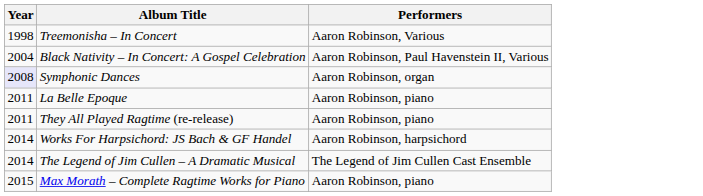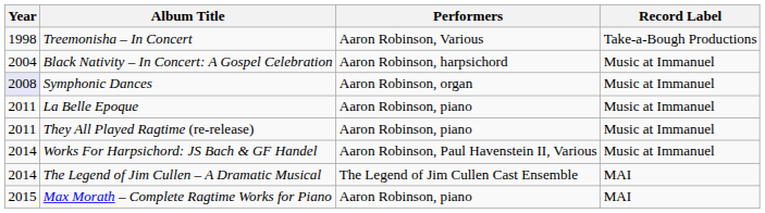 <table class="wikitable">
 <tr>
 <th>Year</th>
 <th>Album Title</th>
 <th>Performers</th>
+<th>Record Label</th>
 </tr>
 <tr>
 <td>1998</td>
 <td><em>Treemonisha – In Concert</em></td>
 <td>Aaron Robinson, Various</td>
+<td>Take-a-Bough Productions</td>
 </tr>
 <tr>
 <td>2004</td>
 <td><em>Black Nativity – In Concert: A Gospel Celebration</em></td>
-<td>Aaron Robinson, Paul Havenstein II, Various</td>
+<td>Aaron Robinson, harpsichord</td>
+<td>Music at Immanuel</td>
 </tr>
 <tr>
 <td style="background: lavender;">2008</td>
 <td><em>Symphonic Dances</em></td>
 <td>Aaron Robinson, organ</td>
+<td>Music at Immanuel</td>
 </tr>
 <tr>
 <td>2011</td>
 <td><em>La Belle Epoque</em></td>
 <td>Aaron Robinson, piano</td>
+<td>Music at Immanuel</td>
 </tr>
 <tr>
 <td>2011</td>
 <td><em>They All Played Ragtime</em> (re-release)</td>
 <td>Aaron Robinson, piano</td>
+<td>Music at Immanuel</td>
 </tr>
 <tr>
 <td>2014</td>
 <td><em>Works For Harpsichord: JS Bach & GF Handel</em></td>
-<td>Aaron Robinson, harpsichord</td>
+<td>Aaron Robinson, Paul Havenstein II, Various</td>
+<td>Music at Immanuel</td>
 </tr>
 <tr>
 <td>2014</td>
 <td><em>The Legend of Jim Cullen – A Dramatic Musical</em></td>
 <td>The Legend of Jim Cullen Cast Ensemble</td>
+<td>MAI</td>
 </tr>
 <tr>
 <td>2015</td>
 <td><em><a href='#'>Max Morath</a> – Complete Ragtime Works for Piano</em></td>
 <td>Aaron Robinson, piano</td>
+<td>MAI</td>
 </tr>
 </table>
